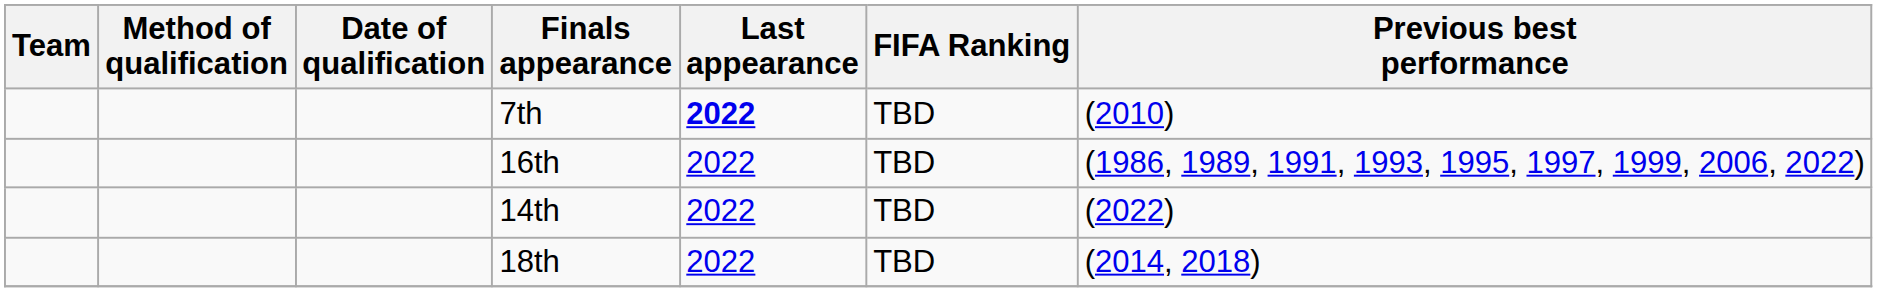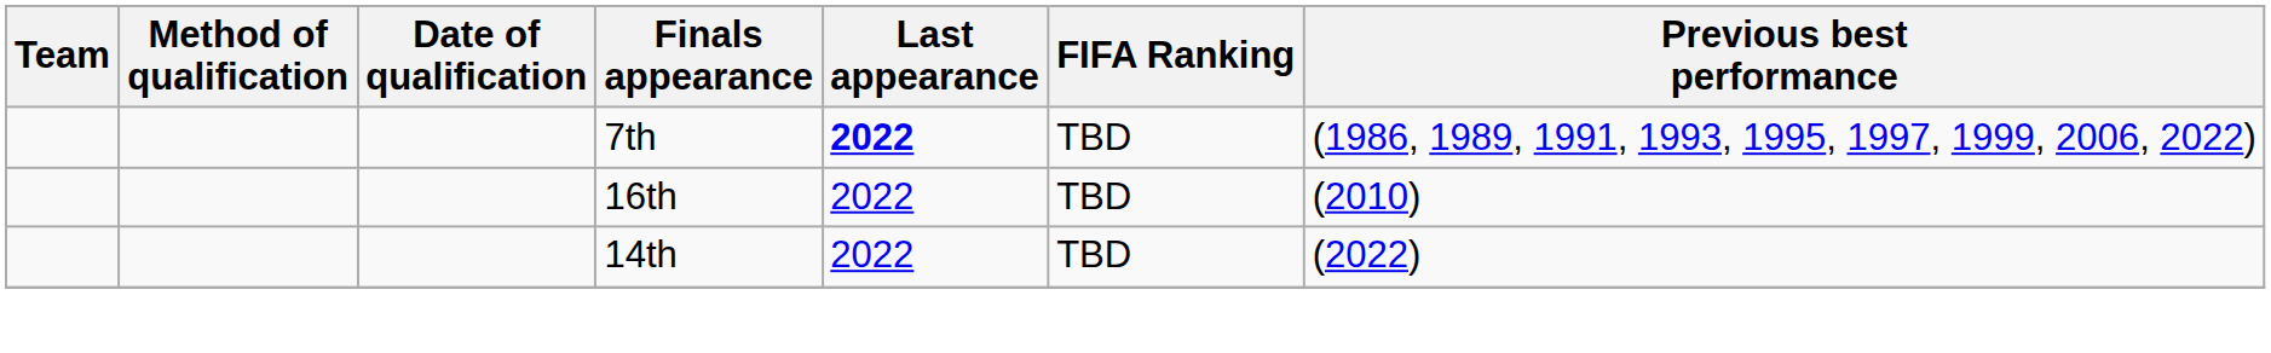 <table class="wikitable sortable" style="text-align:left;">
 <tr>
 <th>Team</th>
 <th>Method of<br>qualification</th>
 <th>Date of<br>qualification</th>
 <th data-sort-type="number">Finals<br>appearance</th>
 <th>Last<br>appearance</th>
 <th>FIFA Ranking</th>
 <th>Previous best<br>performance</th>
 </tr>
 <tr>
 <td></td>
 <td></td>
 <td></td>
 <td>7th</td>
 <td><strong><a href='#'>2022</a></strong></td>
 <td>TBD</td>
-<td> (<a href='#'>2010</a>)</td>
+<td> (<a href='#'>1986</a>, <a href='#'>1989</a>, <a href='#'>1991</a>, <a href='#'>1993</a>, <a href='#'>1995</a>, <a href='#'>1997</a>, <a href='#'>1999</a>, <a href='#'>2006</a>, <a href='#'>2022</a>)</td>
 </tr>
 <tr>
 <td></td>
 <td></td>
 <td></td>
 <td>16th</td>
 <td><a href='#'>2022</a></td>
 <td>TBD</td>
-<td> (<a href='#'>1986</a>, <a href='#'>1989</a>, <a href='#'>1991</a>, <a href='#'>1993</a>, <a href='#'>1995</a>, <a href='#'>1997</a>, <a href='#'>1999</a>, <a href='#'>2006</a>, <a href='#'>2022</a>)</td>
+<td> (<a href='#'>2010</a>)</td>
 </tr>
 <tr>
 <td></td>
 <td></td>
 <td></td>
 <td>14th</td>
 <td><a href='#'>2022</a></td>
 <td>TBD</td>
 <td> (<a href='#'>2022</a>)</td>
 </tr>
 <tr>
-<td></td>
-<td></td>
-<td></td>
-<td>18th</td>
-<td><a href='#'>2022</a></td>
-<td>TBD</td>
-<td> (<a href='#'>2014</a>, <a href='#'>2018</a>)</td>
-</tr>
-<tr>
 </tr>
 </table>
